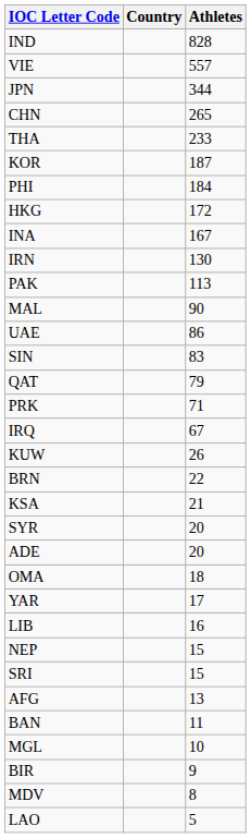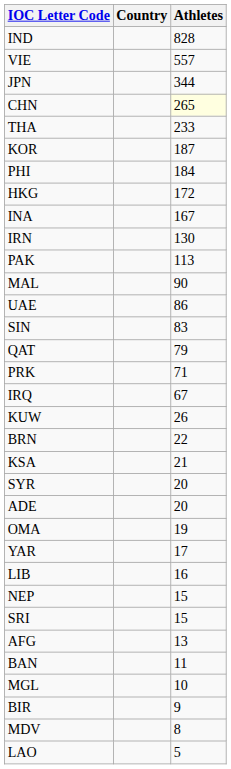 <table class="wikitable collapsible collapsed sortable" style="border:0;">
 <tr>
 <th><a href='#'>IOC Letter Code</a></th>
 <th>Country</th>
 <th>Athletes</th>
 </tr>
 <tr>
 <td>IND</td>
 <td></td>
 <td>828</td>
 </tr>
 <tr>
 <td>VIE</td>
 <td></td>
 <td>557</td>
 </tr>
 <tr>
 <td>JPN</td>
 <td></td>
 <td>344</td>
 </tr>
 <tr>
 <td>CHN</td>
 <td></td>
-<td>265</td>
+<td style="background: lightyellow;">265</td>
 </tr>
 <tr>
 <td>THA</td>
 <td></td>
 <td>233</td>
 </tr>
 <tr>
 <td>KOR</td>
 <td></td>
 <td>187</td>
 </tr>
 <tr>
 <td>PHI</td>
 <td></td>
 <td>184</td>
 </tr>
 <tr>
 <td>HKG</td>
 <td></td>
 <td>172</td>
 </tr>
 <tr>
 <td>INA</td>
 <td></td>
 <td>167</td>
 </tr>
 <tr>
 <td>IRN</td>
 <td></td>
 <td>130</td>
 </tr>
 <tr>
 <td>PAK</td>
 <td></td>
 <td>113</td>
 </tr>
 <tr>
 <td>MAL</td>
 <td></td>
 <td>90</td>
 </tr>
 <tr>
 <td>UAE</td>
 <td></td>
 <td>86</td>
 </tr>
 <tr>
 <td>SIN</td>
 <td></td>
 <td>83</td>
 </tr>
 <tr>
 <td>QAT</td>
 <td></td>
 <td>79</td>
 </tr>
 <tr>
 <td>PRK</td>
 <td></td>
 <td>71</td>
 </tr>
 <tr>
 <td>IRQ</td>
 <td></td>
 <td>67</td>
 </tr>
 <tr>
 <td>KUW</td>
 <td></td>
 <td>26</td>
 </tr>
 <tr>
 <td>BRN</td>
 <td></td>
 <td>22</td>
 </tr>
 <tr>
 <td>KSA</td>
 <td></td>
 <td>21</td>
 </tr>
 <tr>
 <td>SYR</td>
 <td></td>
 <td>20</td>
 </tr>
 <tr>
 <td>ADE</td>
 <td></td>
 <td>20</td>
 </tr>
 <tr>
 <td>OMA</td>
 <td></td>
-<td>18</td>
+<td>19</td>
 </tr>
 <tr>
 <td>YAR</td>
 <td></td>
 <td>17</td>
 </tr>
 <tr>
 <td>LIB</td>
 <td></td>
 <td>16</td>
 </tr>
 <tr>
 <td>NEP</td>
 <td></td>
 <td>15</td>
 </tr>
 <tr>
 <td>SRI</td>
 <td></td>
 <td>15</td>
 </tr>
 <tr>
 <td>AFG</td>
 <td></td>
 <td>13</td>
 </tr>
 <tr>
 <td>BAN</td>
 <td></td>
 <td>11</td>
 </tr>
 <tr>
 <td>MGL</td>
 <td></td>
 <td>10</td>
 </tr>
 <tr>
 <td>BIR</td>
 <td></td>
 <td>9</td>
 </tr>
 <tr>
 <td>MDV</td>
 <td></td>
 <td>8</td>
 </tr>
 <tr>
 <td>LAO</td>
 <td></td>
 <td>5</td>
 </tr>
 <tr>
 </tr>
 </table>
